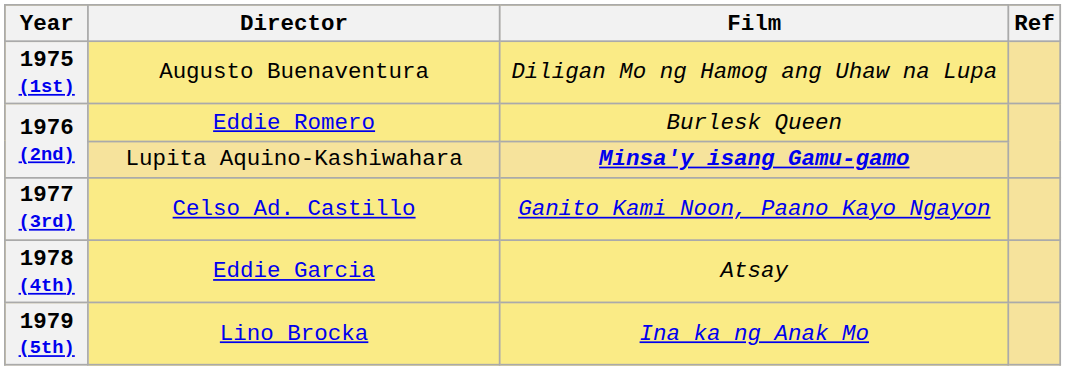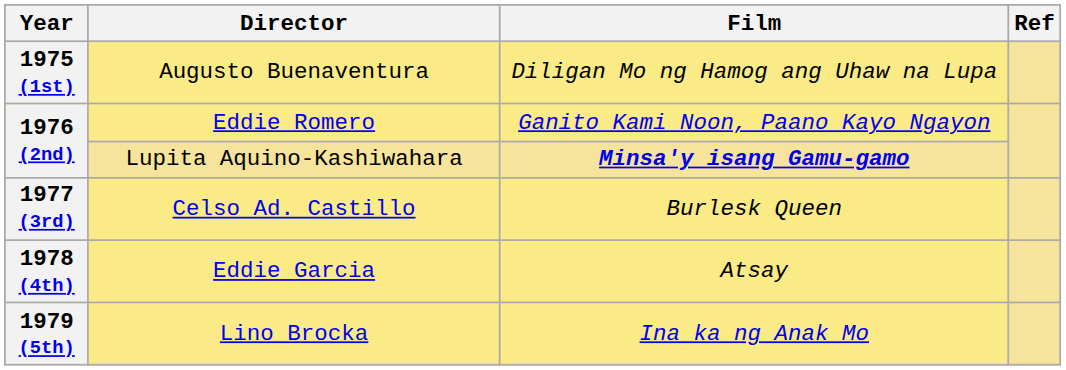 <table class="wikitable" rowspan="2" style="text-align:center; background: #f6e39c">
 <tr style="background:#bebebe;">
 <th scope="col" style="width:8%;">Year</th>
 <th scope="col" style="width:40%;">Director</th>
 <th scope="col" style="width:50%;">Film</th>
 <th scope="col" style="width:2%;">Ref</th>
 </tr>
 <tr>
 <th scope="row" style="text-align:center">1975 <br><small><a href='#'>(1st)</a> </small></th>
 <td style="background:#FAEB86">Augusto Buenaventura</td>
 <td style="background:#FAEB86"><em>Diligan Mo ng Hamog ang Uhaw na Lupa</em></td>
 <td></td>
 </tr>
 <tr>
 <th scope="row" style="text-align:center" rowspan=2>1976 <br><small><a href='#'>(2nd)</a> </small></th>
 <td style="background:#FAEB86"><a href='#'>Eddie Romero</a> </td>
-<td style="background:#FAEB86"><em>Burlesk Queen</em></td>
+<td style="background:#FAEB86"><em><a href='#'>Ganito Kami Noon, Paano Kayo Ngayon</a></em></td>
 <td rowspan=2></td>
 </tr>
 <tr>
 <td>Lupita Aquino-Kashiwahara</td>
 <td><strong><em><a href='#'>Minsa'y isang Gamu-gamo</a></em></strong></td>
 </tr>
 <tr>
 <th scope="row" style="text-align:center">1977 <br><small><a href='#'>(3rd)</a> </small></th>
 <td style="background:#FAEB86"><a href='#'>Celso Ad. Castillo</a> </td>
-<td style="background:#FAEB86"><em><a href='#'>Ganito Kami Noon, Paano Kayo Ngayon</a></em></td>
+<td style="background:#FAEB86"><em>Burlesk Queen</em></td>
 <td></td>
 </tr>
 <tr>
 <th scope="row" style="text-align:center">1978 <br><small><a href='#'>(4th)</a> </small></th>
 <td style="background:#FAEB86"><a href='#'>Eddie Garcia</a> </td>
 <td style="background:#FAEB86"><em>Atsay</em></td>
 <td></td>
 </tr>
 <tr>
 <th scope="row" style="text-align:center">1979 <br><small><a href='#'>(5th)</a> </small></th>
 <td style="background:#FAEB86"><a href='#'>Lino Brocka</a></td>
 <td style="background:#FAEB86"><em><a href='#'>Ina ka ng Anak Mo</a></em></td>
 <td></td>
 </tr>
 </table>
